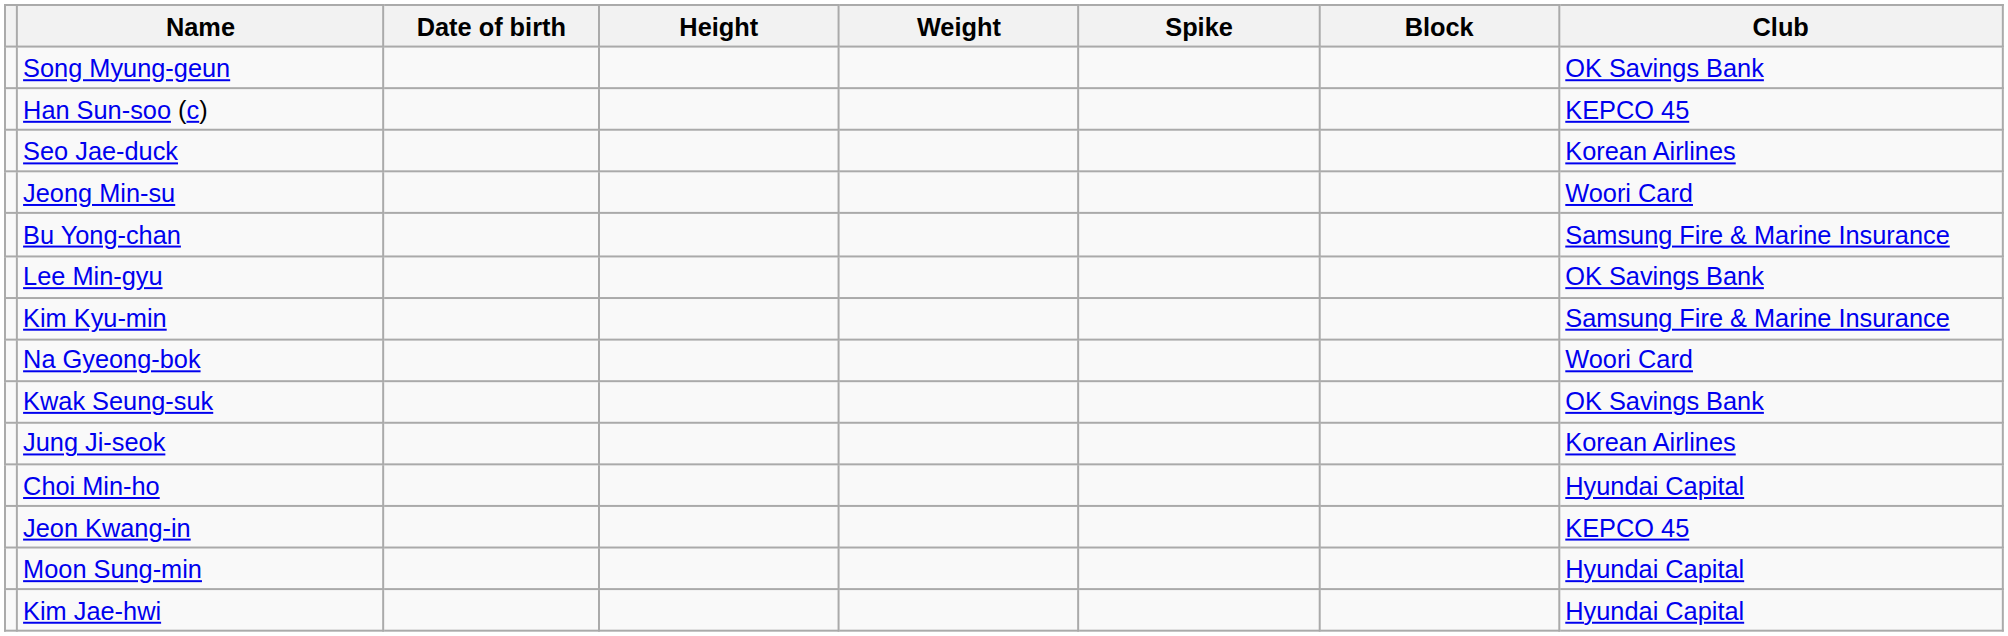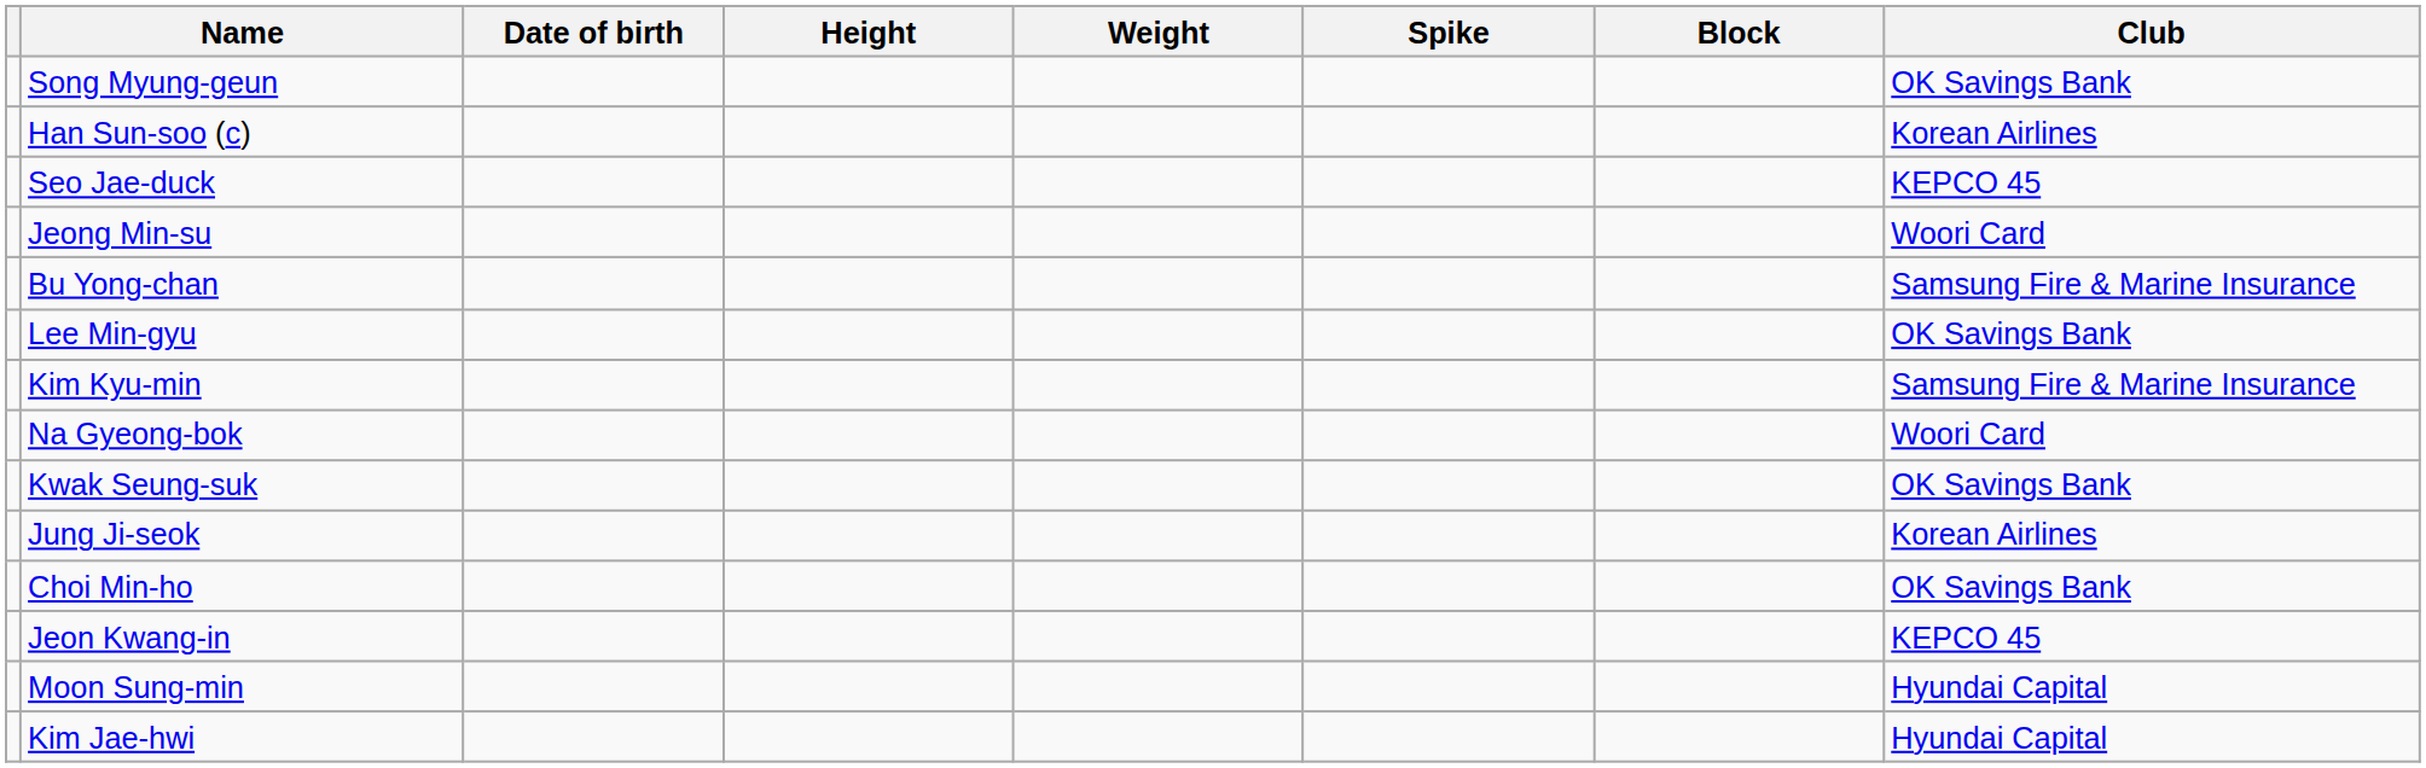 <table class="wikitable sortable" style="font-size:80%; text-align:center;">
 <tr>
 <th></th>
 <th style="width:14em">Name</th>
 <th style="width:8em">Date of birth</th>
 <th style="width:9em">Height</th>
 <th style="width:9em">Weight</th>
 <th style="width:9em">Spike</th>
 <th style="width:9em">Block</th>
 <th style="width:17em">Club</th>
 </tr>
 <tr>
 <td></td>
 <td align=left><a href='#'>Song Myung-geun</a></td>
 <td align=right></td>
 <td></td>
 <td></td>
 <td></td>
 <td></td>
 <td align="left"> <a href='#'>OK Savings Bank</a></td>
 </tr>
 <tr>
 <td></td>
 <td align=left><a href='#'>Han Sun-soo</a> (<a href='#'>c</a>)</td>
 <td align=right></td>
 <td></td>
 <td></td>
 <td></td>
 <td></td>
-<td align="left"> <a href='#'>KEPCO 45</a></td>
+<td align="left"> <a href='#'>Korean Airlines</a></td>
 </tr>
 <tr>
 <td></td>
 <td align=left><a href='#'>Seo Jae-duck</a></td>
 <td align=right></td>
 <td></td>
 <td></td>
 <td></td>
 <td></td>
-<td align="left"> <a href='#'>Korean Airlines</a></td>
+<td align="left"> <a href='#'>KEPCO 45</a></td>
 </tr>
 <tr>
 <td></td>
 <td align=left><a href='#'>Jeong Min-su</a></td>
 <td align=right></td>
 <td></td>
 <td></td>
 <td></td>
 <td></td>
 <td align="left"> <a href='#'>Woori Card</a></td>
 </tr>
 <tr>
 <td></td>
 <td align=left><a href='#'>Bu Yong-chan</a></td>
 <td align=right></td>
 <td></td>
 <td></td>
 <td></td>
 <td></td>
 <td align="left"> <a href='#'>Samsung Fire & Marine Insurance</a></td>
 </tr>
 <tr>
 <td></td>
 <td align=left><a href='#'>Lee Min-gyu</a></td>
 <td align=right></td>
 <td></td>
 <td></td>
 <td></td>
 <td></td>
 <td align="left"> <a href='#'>OK Savings Bank</a></td>
 </tr>
 <tr>
 <td></td>
 <td align=left><a href='#'>Kim Kyu-min</a></td>
 <td align=right></td>
 <td></td>
 <td></td>
 <td></td>
 <td></td>
 <td align="left"> <a href='#'>Samsung Fire & Marine Insurance</a></td>
 </tr>
 <tr>
 <td></td>
 <td align=left><a href='#'>Na Gyeong-bok</a></td>
 <td align=right></td>
 <td></td>
 <td></td>
 <td></td>
 <td></td>
 <td align="left"> <a href='#'>Woori Card</a></td>
 </tr>
 <tr>
 <td></td>
 <td align=left><a href='#'>Kwak Seung-suk</a></td>
 <td align=right></td>
 <td></td>
 <td></td>
 <td></td>
 <td></td>
 <td align="left"> <a href='#'>OK Savings Bank</a></td>
 </tr>
 <tr>
 <td></td>
 <td align=left><a href='#'>Jung Ji-seok</a></td>
 <td align=right></td>
 <td></td>
 <td></td>
 <td></td>
 <td></td>
 <td align="left"> <a href='#'>Korean Airlines</a></td>
 </tr>
 <tr>
 <td></td>
 <td align=left><a href='#'>Choi Min-ho</a></td>
 <td align=right></td>
 <td></td>
 <td></td>
 <td></td>
 <td></td>
-<td align="left"> <a href='#'>Hyundai Capital</a></td>
+<td align="left"> <a href='#'>OK Savings Bank</a></td>
 </tr>
 <tr>
 <td></td>
 <td align=left><a href='#'>Jeon Kwang-in</a></td>
 <td align=right></td>
 <td></td>
 <td></td>
 <td></td>
 <td></td>
 <td align="left"> <a href='#'>KEPCO 45</a></td>
 </tr>
 <tr>
 <td></td>
 <td align=left><a href='#'>Moon Sung-min</a></td>
 <td align=right></td>
 <td></td>
 <td></td>
 <td></td>
 <td></td>
 <td align="left"> <a href='#'>Hyundai Capital</a></td>
 </tr>
 <tr>
 <td></td>
 <td align=left><a href='#'>Kim Jae-hwi</a></td>
 <td align=right></td>
 <td></td>
 <td></td>
 <td></td>
 <td></td>
 <td align="left"> <a href='#'>Hyundai Capital</a></td>
 </tr>
 </table>
